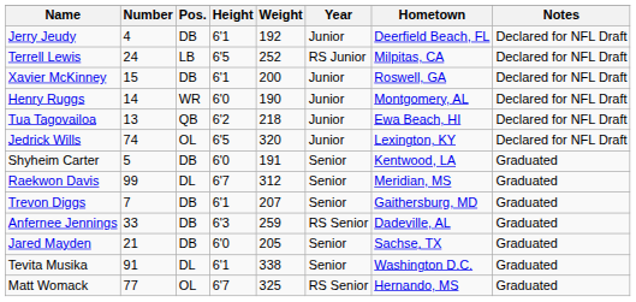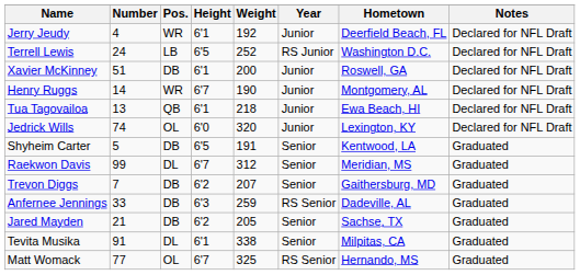 <table class="wikitable sortable collapsible">
 <tr>
 </tr>
 <tr>
 <th>Name</th>
 <th>Number</th>
 <th>Pos.</th>
 <th>Height</th>
 <th>Weight</th>
 <th>Year</th>
 <th>Hometown</th>
 <th class="unsortable">Notes</th>
 </tr>
 <tr>
 <td><a href='#'>Jerry Jeudy</a></td>
 <td>4</td>
-<td>DB</td>
+<td>WR</td>
 <td>6'1</td>
 <td>192</td>
 <td>Junior</td>
 <td><a href='#'>Deerfield Beach, FL</a></td>
 <td>Declared for NFL Draft</td>
 </tr>
 <tr>
 <td><a href='#'>Terrell Lewis</a></td>
 <td>24</td>
 <td>LB</td>
 <td>6'5</td>
 <td>252</td>
 <td>RS Junior</td>
-<td><a href='#'>Milpitas, CA</a></td>
+<td><a href='#'>Washington D.C.</a></td>
 <td>Declared for NFL Draft</td>
 </tr>
 <tr>
 <td><a href='#'>Xavier McKinney</a></td>
-<td>15</td>
+<td>51</td>
 <td>DB</td>
 <td>6'1</td>
 <td>200</td>
 <td>Junior</td>
 <td><a href='#'>Roswell, GA</a></td>
 <td>Declared for NFL Draft</td>
 </tr>
 <tr>
 <td><a href='#'>Henry Ruggs</a></td>
 <td>14</td>
 <td>WR</td>
-<td>6'0</td>
+<td>6'7</td>
 <td>190</td>
 <td>Junior</td>
 <td><a href='#'>Montgomery, AL</a></td>
 <td>Declared for NFL Draft</td>
 </tr>
 <tr>
 <td><a href='#'>Tua Tagovailoa</a></td>
 <td>13</td>
 <td>QB</td>
-<td>6'2</td>
+<td>6'1</td>
 <td>218</td>
 <td>Junior</td>
 <td><a href='#'>Ewa Beach, HI</a></td>
 <td>Declared for NFL Draft</td>
 </tr>
 <tr>
 <td><a href='#'>Jedrick Wills</a></td>
 <td>74</td>
 <td>OL</td>
-<td>6'5</td>
+<td>6'0</td>
 <td>320</td>
 <td>Junior</td>
 <td><a href='#'>Lexington, KY</a></td>
 <td>Declared for NFL Draft</td>
 </tr>
 <tr>
 <td>Shyheim Carter</td>
 <td>5</td>
 <td>DB</td>
-<td>6'0</td>
+<td>6'5</td>
 <td>191</td>
 <td>Senior</td>
 <td><a href='#'>Kentwood, LA</a></td>
 <td>Graduated</td>
 </tr>
 <tr>
 <td><a href='#'>Raekwon Davis</a></td>
 <td>99</td>
 <td>DL</td>
 <td>6'7</td>
 <td>312</td>
 <td>Senior</td>
 <td><a href='#'>Meridian, MS</a></td>
 <td>Graduated</td>
 </tr>
 <tr>
 <td><a href='#'>Trevon Diggs</a></td>
 <td>7</td>
 <td>DB</td>
-<td>6'1</td>
+<td>6'2</td>
 <td>207</td>
 <td>Senior</td>
 <td><a href='#'>Gaithersburg, MD</a></td>
 <td>Graduated</td>
 </tr>
 <tr>
 <td><a href='#'>Anfernee Jennings</a></td>
 <td>33</td>
 <td>DB</td>
 <td>6'3</td>
 <td>259</td>
 <td>RS Senior</td>
 <td><a href='#'>Dadeville, AL</a></td>
 <td>Graduated</td>
 </tr>
 <tr>
 <td><a href='#'>Jared Mayden</a></td>
 <td>21</td>
 <td>DB</td>
-<td>6'0</td>
+<td>6'2</td>
 <td>205</td>
 <td>Senior</td>
 <td><a href='#'>Sachse, TX</a></td>
 <td>Graduated</td>
 </tr>
 <tr>
 <td>Tevita Musika</td>
 <td>91</td>
 <td>DL</td>
 <td>6'1</td>
 <td>338</td>
 <td>Senior</td>
-<td><a href='#'>Washington D.C.</a></td>
+<td><a href='#'>Milpitas, CA</a></td>
 <td>Graduated</td>
 </tr>
 <tr>
 <td>Matt Womack</td>
 <td>77</td>
 <td>OL</td>
 <td>6'7</td>
 <td>325</td>
 <td>RS Senior</td>
 <td><a href='#'>Hernando, MS</a></td>
 <td>Graduated</td>
 </tr>
 </table>
